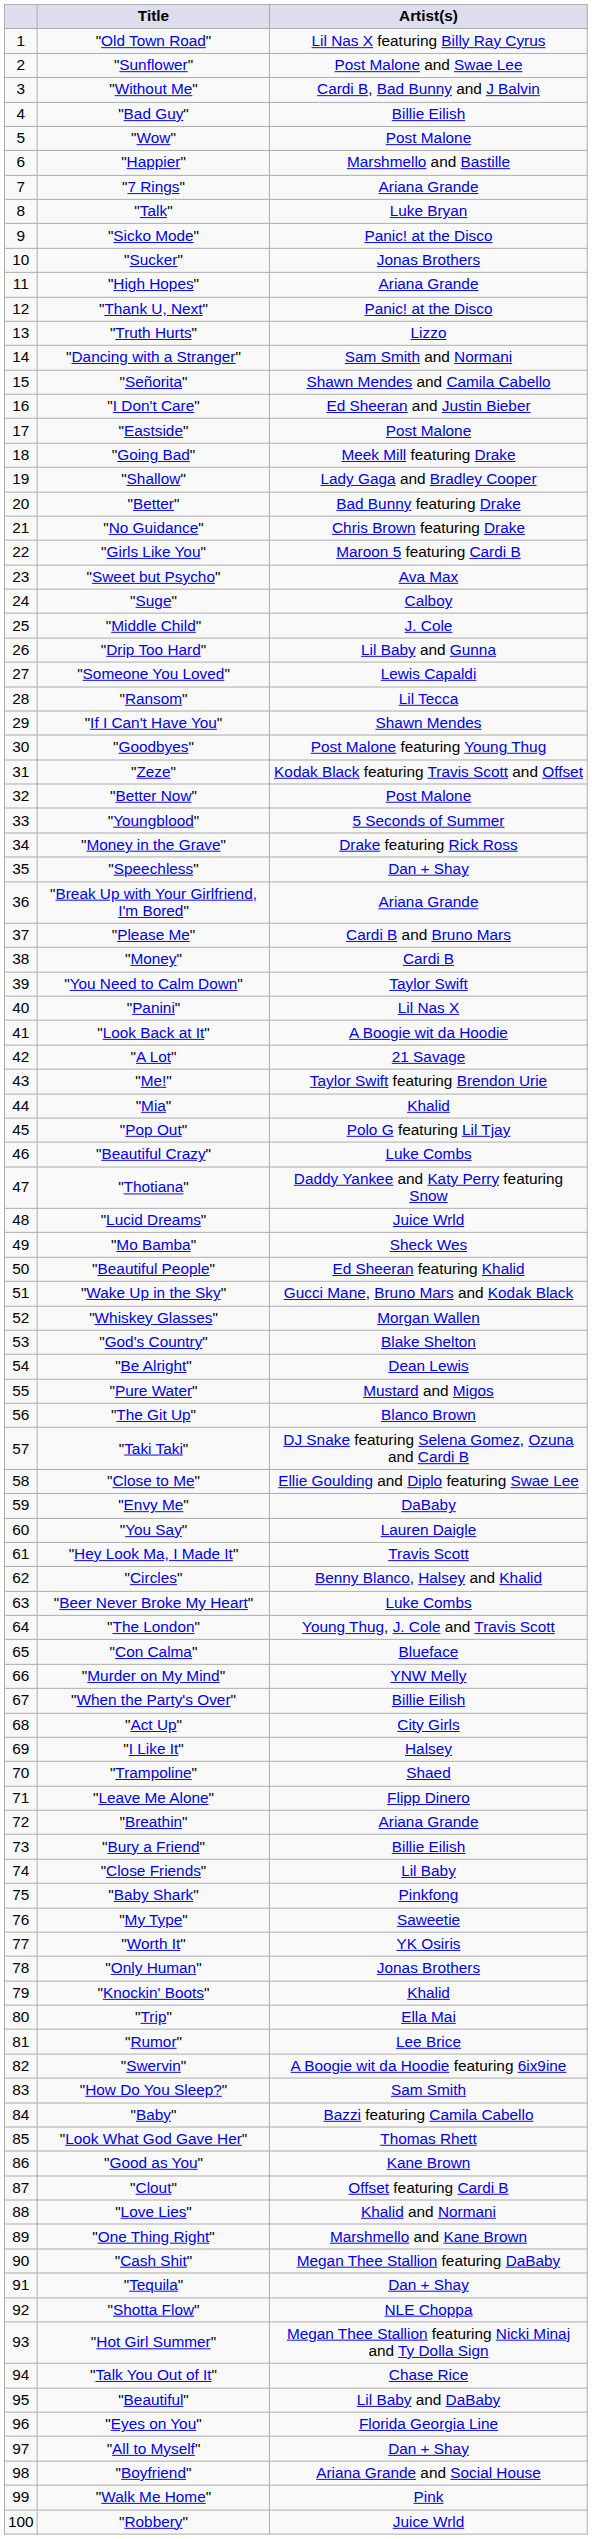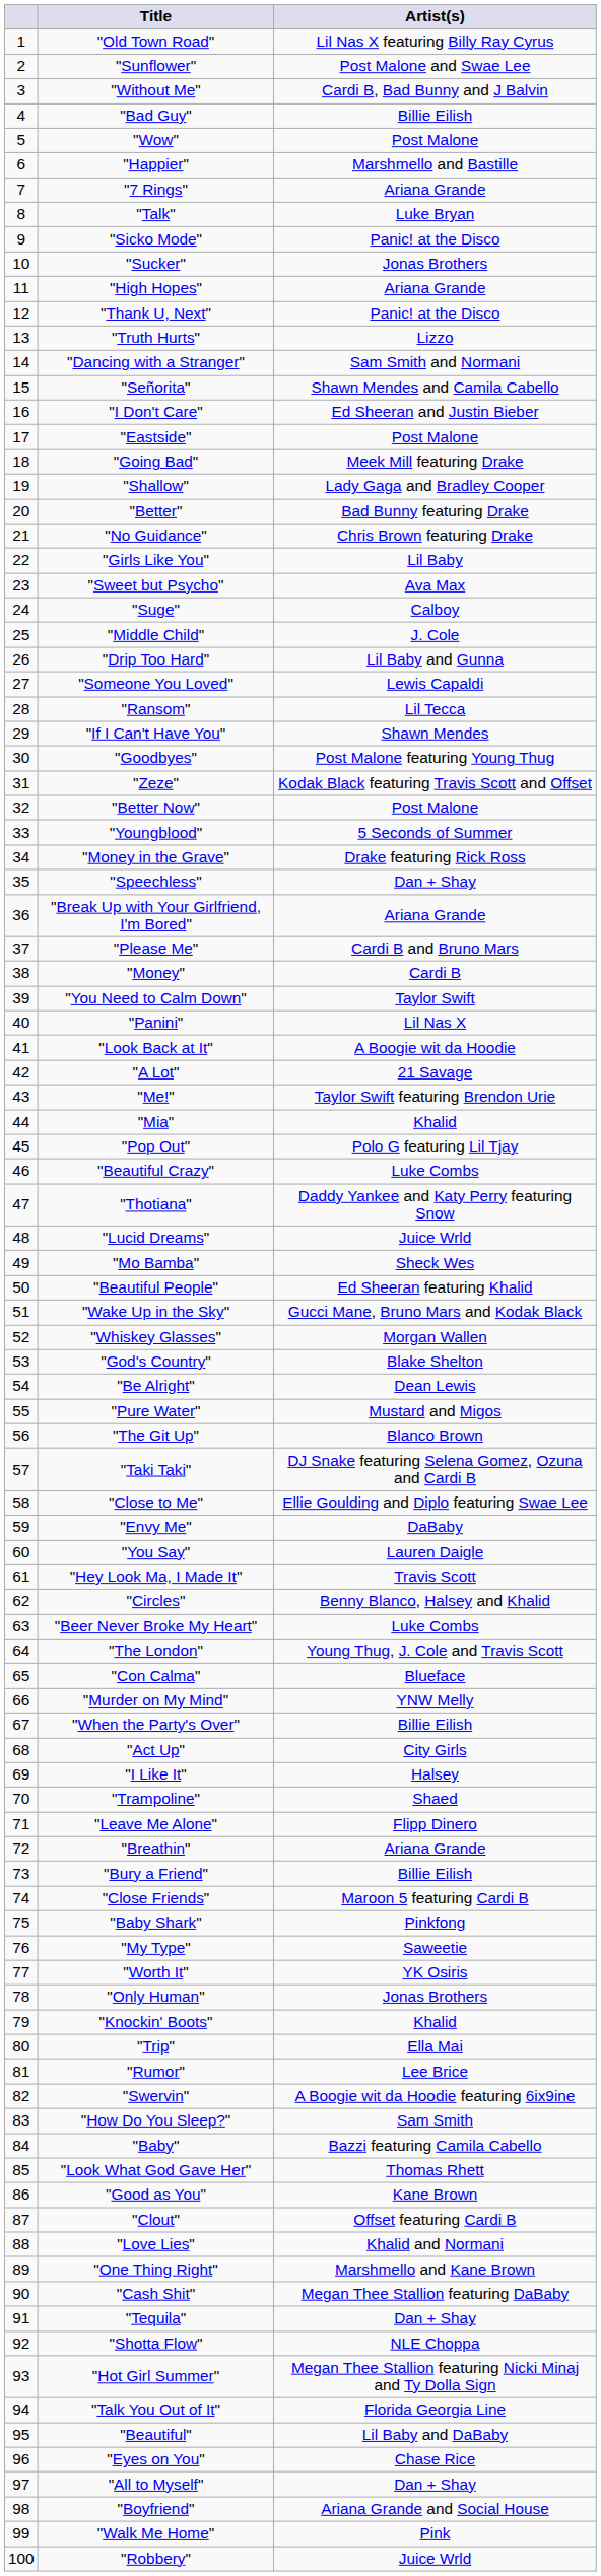 <table class="wikitable sortable" style="text-align: center">
 <tr>
 <th scope="col" style="background:#dde;"></th>
 <th scope="col" style="background:#dde;">Title</th>
 <th scope="col" style="background:#dde;">Artist(s)<br></th>
 </tr>
 <tr>
 <td>1</td>
 <td>"<a href='#'>Old Town Road</a>"</td>
 <td><a href='#'>Lil Nas X</a> featuring <a href='#'>Billy Ray Cyrus</a></td>
 </tr>
 <tr>
 <td>2</td>
 <td>"<a href='#'>Sunflower</a>"</td>
 <td><a href='#'>Post Malone</a> and <a href='#'>Swae Lee</a></td>
 </tr>
 <tr>
 <td>3</td>
 <td>"<a href='#'>Without Me</a>"</td>
 <td><a href='#'>Cardi B</a>, <a href='#'>Bad Bunny</a> and <a href='#'>J Balvin</a></td>
 </tr>
 <tr>
 <td>4</td>
 <td>"<a href='#'>Bad Guy</a>"</td>
 <td><a href='#'>Billie Eilish</a></td>
 </tr>
 <tr>
 <td>5</td>
 <td>"<a href='#'>Wow</a>"</td>
 <td><a href='#'>Post Malone</a></td>
 </tr>
 <tr>
 <td>6</td>
 <td>"<a href='#'>Happier</a>"</td>
 <td><a href='#'>Marshmello</a> and <a href='#'>Bastille</a></td>
 </tr>
 <tr>
 <td>7</td>
 <td>"<a href='#'>7 Rings</a>"</td>
 <td><a href='#'>Ariana Grande</a></td>
 </tr>
 <tr>
 <td>8</td>
 <td>"<a href='#'>Talk</a>"</td>
 <td><a href='#'>Luke Bryan</a></td>
 </tr>
 <tr>
 <td>9</td>
 <td>"<a href='#'>Sicko Mode</a>"</td>
 <td><a href='#'>Panic! at the Disco</a></td>
 </tr>
 <tr>
 <td>10</td>
 <td>"<a href='#'>Sucker</a>"</td>
 <td><a href='#'>Jonas Brothers</a></td>
 </tr>
 <tr>
 <td>11</td>
 <td>"<a href='#'>High Hopes</a>"</td>
 <td><a href='#'>Ariana Grande</a></td>
 </tr>
 <tr>
 <td>12</td>
 <td>"<a href='#'>Thank U, Next</a>"</td>
 <td><a href='#'>Panic! at the Disco</a></td>
 </tr>
 <tr>
 <td>13</td>
 <td>"<a href='#'>Truth Hurts</a>"</td>
 <td><a href='#'>Lizzo</a></td>
 </tr>
 <tr>
 <td>14</td>
 <td>"<a href='#'>Dancing with a Stranger</a>"</td>
 <td><a href='#'>Sam Smith</a> and <a href='#'>Normani</a></td>
 </tr>
 <tr>
 <td>15</td>
 <td>"<a href='#'>Señorita</a>"</td>
 <td><a href='#'>Shawn Mendes</a> and <a href='#'>Camila Cabello</a></td>
 </tr>
 <tr>
 <td>16</td>
 <td>"<a href='#'>I Don't Care</a>"</td>
 <td><a href='#'>Ed Sheeran</a> and <a href='#'>Justin Bieber</a></td>
 </tr>
 <tr>
 <td>17</td>
 <td>"<a href='#'>Eastside</a>"</td>
 <td><a href='#'>Post Malone</a></td>
 </tr>
 <tr>
 <td>18</td>
 <td>"<a href='#'>Going Bad</a>"</td>
 <td><a href='#'>Meek Mill</a> featuring <a href='#'>Drake</a></td>
 </tr>
 <tr>
 <td>19</td>
 <td>"<a href='#'>Shallow</a>"</td>
 <td><a href='#'>Lady Gaga</a> and <a href='#'>Bradley Cooper</a></td>
 </tr>
 <tr>
 <td>20</td>
 <td>"<a href='#'>Better</a>"</td>
 <td><a href='#'>Bad Bunny</a> featuring <a href='#'>Drake</a></td>
 </tr>
 <tr>
 <td>21</td>
 <td>"<a href='#'>No Guidance</a>"</td>
 <td><a href='#'>Chris Brown</a> featuring <a href='#'>Drake</a></td>
 </tr>
 <tr>
 <td>22</td>
 <td>"<a href='#'>Girls Like You</a>"</td>
-<td><a href='#'>Maroon 5</a> featuring <a href='#'>Cardi B</a></td>
+<td><a href='#'>Lil Baby</a></td>
 </tr>
 <tr>
 <td>23</td>
 <td>"<a href='#'>Sweet but Psycho</a>"</td>
 <td><a href='#'>Ava Max</a></td>
 </tr>
 <tr>
 <td>24</td>
 <td>"<a href='#'>Suge</a>"</td>
 <td><a href='#'>Calboy</a></td>
 </tr>
 <tr>
 <td>25</td>
 <td>"<a href='#'>Middle Child</a>"</td>
 <td><a href='#'>J. Cole</a></td>
 </tr>
 <tr>
 <td>26</td>
 <td>"<a href='#'>Drip Too Hard</a>"</td>
 <td><a href='#'>Lil Baby</a> and <a href='#'>Gunna</a></td>
 </tr>
 <tr>
 <td>27</td>
 <td>"<a href='#'>Someone You Loved</a>"</td>
 <td><a href='#'>Lewis Capaldi</a></td>
 </tr>
 <tr>
 <td>28</td>
 <td>"<a href='#'>Ransom</a>"</td>
 <td><a href='#'>Lil Tecca</a></td>
 </tr>
 <tr>
 <td>29</td>
 <td>"<a href='#'>If I Can't Have You</a>"</td>
 <td><a href='#'>Shawn Mendes</a></td>
 </tr>
 <tr>
 <td>30</td>
 <td>"<a href='#'>Goodbyes</a>"</td>
 <td><a href='#'>Post Malone</a> featuring <a href='#'>Young Thug</a></td>
 </tr>
 <tr>
 <td>31</td>
 <td>"<a href='#'>Zeze</a>"</td>
 <td><a href='#'>Kodak Black</a> featuring <a href='#'>Travis Scott</a> and <a href='#'>Offset</a></td>
 </tr>
 <tr>
 <td>32</td>
 <td>"<a href='#'>Better Now</a>"</td>
 <td><a href='#'>Post Malone</a></td>
 </tr>
 <tr>
 <td>33</td>
 <td>"<a href='#'>Youngblood</a>"</td>
 <td><a href='#'>5 Seconds of Summer</a></td>
 </tr>
 <tr>
 <td>34</td>
 <td>"<a href='#'>Money in the Grave</a>"</td>
 <td><a href='#'>Drake</a> featuring <a href='#'>Rick Ross</a></td>
 </tr>
 <tr>
 <td>35</td>
 <td>"<a href='#'>Speechless</a>"</td>
 <td><a href='#'>Dan + Shay</a></td>
 </tr>
 <tr>
 <td>36</td>
 <td>"<a href='#'>Break Up with Your Girlfriend, I'm Bored</a>"</td>
 <td><a href='#'>Ariana Grande</a></td>
 </tr>
 <tr>
 <td>37</td>
 <td>"<a href='#'>Please Me</a>"</td>
 <td><a href='#'>Cardi B</a> and <a href='#'>Bruno Mars</a></td>
 </tr>
 <tr>
 <td>38</td>
 <td>"<a href='#'>Money</a>"</td>
 <td><a href='#'>Cardi B</a></td>
 </tr>
 <tr>
 <td>39</td>
 <td>"<a href='#'>You Need to Calm Down</a>"</td>
 <td><a href='#'>Taylor Swift</a></td>
 </tr>
 <tr>
 <td>40</td>
 <td>"<a href='#'>Panini</a>"</td>
 <td><a href='#'>Lil Nas X</a></td>
 </tr>
 <tr>
 <td>41</td>
 <td>"<a href='#'>Look Back at It</a>"</td>
 <td><a href='#'>A Boogie wit da Hoodie</a></td>
 </tr>
 <tr>
 <td>42</td>
 <td>"<a href='#'>A Lot</a>"</td>
 <td><a href='#'>21 Savage</a></td>
 </tr>
 <tr>
 <td>43</td>
 <td>"<a href='#'>Me!</a>"</td>
 <td><a href='#'>Taylor Swift</a> featuring <a href='#'>Brendon Urie</a></td>
 </tr>
 <tr>
 <td>44</td>
 <td>"<a href='#'>Mia</a>"</td>
 <td><a href='#'>Khalid</a></td>
 </tr>
 <tr>
 <td>45</td>
 <td>"<a href='#'>Pop Out</a>"</td>
 <td><a href='#'>Polo G</a> featuring <a href='#'>Lil Tjay</a></td>
 </tr>
 <tr>
 <td>46</td>
 <td>"<a href='#'>Beautiful Crazy</a>"</td>
 <td><a href='#'>Luke Combs</a></td>
 </tr>
 <tr>
 <td>47</td>
 <td>"<a href='#'>Thotiana</a>"</td>
 <td><a href='#'>Daddy Yankee</a> and <a href='#'>Katy Perry</a> featuring <a href='#'>Snow</a></td>
 </tr>
 <tr>
 <td>48</td>
 <td>"<a href='#'>Lucid Dreams</a>"</td>
 <td><a href='#'>Juice Wrld</a></td>
 </tr>
 <tr>
 <td>49</td>
 <td>"<a href='#'>Mo Bamba</a>"</td>
 <td><a href='#'>Sheck Wes</a></td>
 </tr>
 <tr>
 <td>50</td>
 <td>"<a href='#'>Beautiful People</a>"</td>
 <td><a href='#'>Ed Sheeran</a> featuring <a href='#'>Khalid</a></td>
 </tr>
 <tr>
 <td>51</td>
 <td>"<a href='#'>Wake Up in the Sky</a>"</td>
 <td><a href='#'>Gucci Mane</a>, <a href='#'>Bruno Mars</a> and <a href='#'>Kodak Black</a></td>
 </tr>
 <tr>
 <td>52</td>
 <td>"<a href='#'>Whiskey Glasses</a>"</td>
 <td><a href='#'>Morgan Wallen</a></td>
 </tr>
 <tr>
 <td>53</td>
 <td>"<a href='#'>God's Country</a>"</td>
 <td><a href='#'>Blake Shelton</a></td>
 </tr>
 <tr>
 <td>54</td>
 <td>"<a href='#'>Be Alright</a>"</td>
 <td><a href='#'>Dean Lewis</a></td>
 </tr>
 <tr>
 <td>55</td>
 <td>"<a href='#'>Pure Water</a>"</td>
 <td><a href='#'>Mustard</a> and <a href='#'>Migos</a></td>
 </tr>
 <tr>
 <td>56</td>
 <td>"<a href='#'>The Git Up</a>"</td>
 <td><a href='#'>Blanco Brown</a></td>
 </tr>
 <tr>
 <td>57</td>
 <td>"<a href='#'>Taki Taki</a>"</td>
 <td><a href='#'>DJ Snake</a> featuring <a href='#'>Selena Gomez</a>, <a href='#'>Ozuna</a> and <a href='#'>Cardi B</a></td>
 </tr>
 <tr>
 <td>58</td>
 <td>"<a href='#'>Close to Me</a>"</td>
 <td><a href='#'>Ellie Goulding</a> and <a href='#'>Diplo</a> featuring <a href='#'>Swae Lee</a></td>
 </tr>
 <tr>
 <td>59</td>
 <td>"<a href='#'>Envy Me</a>"</td>
 <td><a href='#'>DaBaby</a></td>
 </tr>
 <tr>
 <td>60</td>
 <td>"<a href='#'>You Say</a>"</td>
 <td><a href='#'>Lauren Daigle</a></td>
 </tr>
 <tr>
 <td>61</td>
 <td>"<a href='#'>Hey Look Ma, I Made It</a>"</td>
 <td><a href='#'>Travis Scott</a></td>
 </tr>
 <tr>
 <td>62</td>
 <td>"<a href='#'>Circles</a>"</td>
 <td><a href='#'>Benny Blanco</a>, <a href='#'>Halsey</a> and <a href='#'>Khalid</a></td>
 </tr>
 <tr>
 <td>63</td>
 <td>"<a href='#'>Beer Never Broke My Heart</a>"</td>
 <td><a href='#'>Luke Combs</a></td>
 </tr>
 <tr>
 <td>64</td>
 <td>"<a href='#'>The London</a>"</td>
 <td><a href='#'>Young Thug</a>, <a href='#'>J. Cole</a> and <a href='#'>Travis Scott</a></td>
 </tr>
 <tr>
 <td>65</td>
 <td>"<a href='#'>Con Calma</a>"</td>
 <td><a href='#'>Blueface</a></td>
 </tr>
 <tr>
 <td>66</td>
 <td>"<a href='#'>Murder on My Mind</a>"</td>
 <td><a href='#'>YNW Melly</a></td>
 </tr>
 <tr>
 <td>67</td>
 <td>"<a href='#'>When the Party's Over</a>"</td>
 <td><a href='#'>Billie Eilish</a></td>
 </tr>
 <tr>
 <td>68</td>
 <td>"<a href='#'>Act Up</a>"</td>
 <td><a href='#'>City Girls</a></td>
 </tr>
 <tr>
 <td>69</td>
 <td>"<a href='#'>I Like It</a>"</td>
 <td><a href='#'>Halsey</a></td>
 </tr>
 <tr>
 <td>70</td>
 <td>"<a href='#'>Trampoline</a>"</td>
 <td><a href='#'>Shaed</a></td>
 </tr>
 <tr>
 <td>71</td>
 <td>"<a href='#'>Leave Me Alone</a>"</td>
 <td><a href='#'>Flipp Dinero</a></td>
 </tr>
 <tr>
 <td>72</td>
 <td>"<a href='#'>Breathin</a>"</td>
 <td><a href='#'>Ariana Grande</a></td>
 </tr>
 <tr>
 <td>73</td>
 <td>"<a href='#'>Bury a Friend</a>"</td>
 <td><a href='#'>Billie Eilish</a></td>
 </tr>
 <tr>
 <td>74</td>
 <td>"<a href='#'>Close Friends</a>"</td>
-<td><a href='#'>Lil Baby</a></td>
+<td><a href='#'>Maroon 5</a> featuring <a href='#'>Cardi B</a></td>
 </tr>
 <tr>
 <td>75</td>
 <td>"<a href='#'>Baby Shark</a>"</td>
 <td><a href='#'>Pinkfong</a></td>
 </tr>
 <tr>
 <td>76</td>
 <td>"<a href='#'>My Type</a>"</td>
 <td><a href='#'>Saweetie</a></td>
 </tr>
 <tr>
 <td>77</td>
 <td>"<a href='#'>Worth It</a>"</td>
 <td><a href='#'>YK Osiris</a></td>
 </tr>
 <tr>
 <td>78</td>
 <td>"<a href='#'>Only Human</a>"</td>
 <td><a href='#'>Jonas Brothers</a></td>
 </tr>
 <tr>
 <td>79</td>
 <td>"<a href='#'>Knockin' Boots</a>"</td>
 <td><a href='#'>Khalid</a></td>
 </tr>
 <tr>
 <td>80</td>
 <td>"<a href='#'>Trip</a>"</td>
 <td><a href='#'>Ella Mai</a></td>
 </tr>
 <tr>
 <td>81</td>
 <td>"<a href='#'>Rumor</a>"</td>
 <td><a href='#'>Lee Brice</a></td>
 </tr>
 <tr>
 <td>82</td>
 <td>"<a href='#'>Swervin</a>"</td>
 <td><a href='#'>A Boogie wit da Hoodie</a> featuring <a href='#'>6ix9ine</a></td>
 </tr>
 <tr>
 <td>83</td>
 <td>"<a href='#'>How Do You Sleep?</a>"</td>
 <td><a href='#'>Sam Smith</a></td>
 </tr>
 <tr>
 <td>84</td>
 <td>"<a href='#'>Baby</a>"</td>
 <td><a href='#'>Bazzi</a> featuring <a href='#'>Camila Cabello</a></td>
 </tr>
 <tr>
 <td>85</td>
 <td>"<a href='#'>Look What God Gave Her</a>"</td>
 <td><a href='#'>Thomas Rhett</a></td>
 </tr>
 <tr>
 <td>86</td>
 <td>"<a href='#'>Good as You</a>"</td>
 <td><a href='#'>Kane Brown</a></td>
 </tr>
 <tr>
 <td>87</td>
 <td>"<a href='#'>Clout</a>"</td>
 <td><a href='#'>Offset</a> featuring <a href='#'>Cardi B</a></td>
 </tr>
 <tr>
 <td>88</td>
 <td>"<a href='#'>Love Lies</a>"</td>
 <td><a href='#'>Khalid</a> and <a href='#'>Normani</a></td>
 </tr>
 <tr>
 <td>89</td>
 <td>"<a href='#'>One Thing Right</a>"</td>
 <td><a href='#'>Marshmello</a> and <a href='#'>Kane Brown</a></td>
 </tr>
 <tr>
 <td>90</td>
 <td>"<a href='#'>Cash Shit</a>"</td>
 <td><a href='#'>Megan Thee Stallion</a> featuring <a href='#'>DaBaby</a></td>
 </tr>
 <tr>
 <td>91</td>
 <td>"<a href='#'>Tequila</a>"</td>
 <td><a href='#'>Dan + Shay</a></td>
 </tr>
 <tr>
 <td>92</td>
 <td>"<a href='#'>Shotta Flow</a>"</td>
 <td><a href='#'>NLE Choppa</a></td>
 </tr>
 <tr>
 <td>93</td>
 <td>"<a href='#'>Hot Girl Summer</a>"</td>
 <td><a href='#'>Megan Thee Stallion</a> featuring <a href='#'>Nicki Minaj</a> and <a href='#'>Ty Dolla Sign</a></td>
 </tr>
 <tr>
 <td>94</td>
 <td>"<a href='#'>Talk You Out of It</a>"</td>
-<td><a href='#'>Chase Rice</a></td>
+<td><a href='#'>Florida Georgia Line</a></td>
 </tr>
 <tr>
 <td>95</td>
 <td>"<a href='#'>Beautiful</a>"</td>
 <td><a href='#'>Lil Baby</a> and <a href='#'>DaBaby</a></td>
 </tr>
 <tr>
 <td>96</td>
 <td>"<a href='#'>Eyes on You</a>"</td>
-<td><a href='#'>Florida Georgia Line</a></td>
+<td><a href='#'>Chase Rice</a></td>
 </tr>
 <tr>
 <td>97</td>
 <td>"<a href='#'>All to Myself</a>"</td>
 <td><a href='#'>Dan + Shay</a></td>
 </tr>
 <tr>
 <td>98</td>
 <td>"<a href='#'>Boyfriend</a>"</td>
 <td><a href='#'>Ariana Grande</a> and <a href='#'>Social House</a></td>
 </tr>
 <tr>
 <td>99</td>
 <td>"<a href='#'>Walk Me Home</a>"</td>
 <td><a href='#'>Pink</a></td>
 </tr>
 <tr>
 <td>100</td>
 <td>"<a href='#'>Robbery</a>"</td>
 <td><a href='#'>Juice Wrld</a></td>
 </tr>
 </table>
